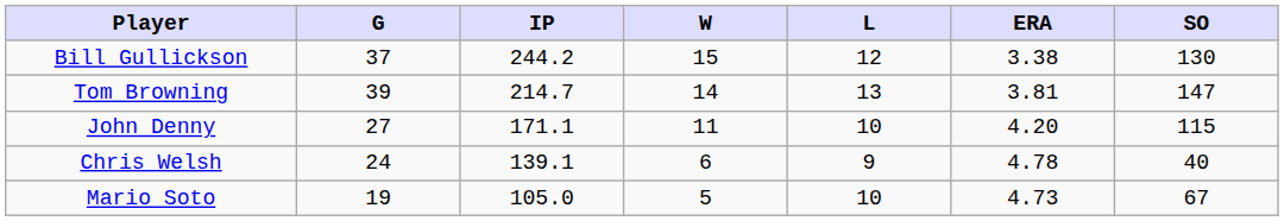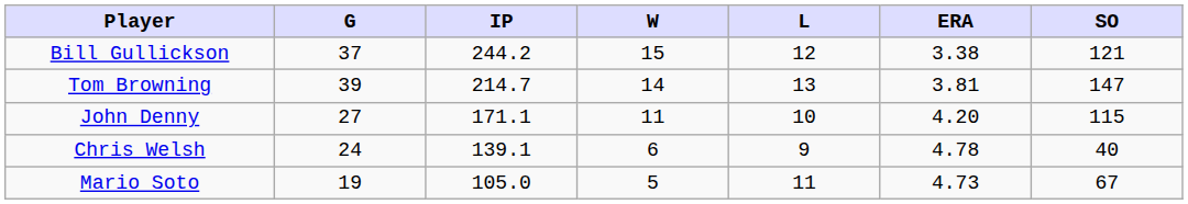 <table class="wikitable sortable">
 <tr>
 <th style="background:#ddf; width:16%;">Player</th>
 <th style="background:#ddf; width:9%;">G</th>
 <th style="background:#ddf; width:9%;">IP</th>
 <th style="background:#ddf; width:9%;">W</th>
 <th style="background:#ddf; width:9%;">L</th>
 <th style="background:#ddf; width:9%;">ERA</th>
 <th style="background:#ddf; width:9%;">SO</th>
 </tr>
 <tr style="text-align:center;">
 <td><a href='#'>Bill Gullickson</a></td>
 <td>37</td>
 <td>244.2</td>
 <td>15</td>
 <td>12</td>
 <td>3.38</td>
-<td>130</td>
+<td>121</td>
 </tr>
 <tr align="center">
 <td><a href='#'>Tom Browning</a></td>
 <td>39</td>
 <td>214.7</td>
 <td>14</td>
 <td>13</td>
 <td>3.81</td>
 <td>147</td>
 </tr>
 <tr align="center">
 <td><a href='#'>John Denny</a></td>
 <td>27</td>
 <td>171.1</td>
 <td>11</td>
 <td>10</td>
 <td>4.20</td>
 <td>115</td>
 </tr>
 <tr align="center">
 <td><a href='#'>Chris Welsh</a></td>
 <td>24</td>
 <td>139.1</td>
 <td>6</td>
 <td>9</td>
 <td>4.78</td>
 <td>40</td>
 </tr>
 <tr align="center">
 <td><a href='#'>Mario Soto</a></td>
 <td>19</td>
 <td>105.0</td>
 <td>5</td>
-<td>10</td>
+<td>11</td>
 <td>4.73</td>
 <td>67</td>
 </tr>
 </table>
